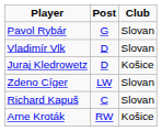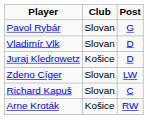 <table class="wikitable" style="text-align: center;">
 <tr>
 <td><strong>Player</strong></td>
+<td><strong>Club</strong></td>
 <td><strong>Post</strong></td>
-<td><strong>Club</strong></td>
 </tr>
 <tr>
 <td align="left"> <a href='#'>Pavol Rybár</a></td>
+<td>Slovan</td>
 <td><a href='#'>G</a></td>
-<td>Slovan</td>
 </tr>
 <tr>
 <td align="left"> <a href='#'>Vladimír Vlk</a></td>
+<td>Slovan</td>
 <td><a href='#'>D</a></td>
-<td>Slovan</td>
 </tr>
 <tr>
 <td align="left"> <a href='#'>Juraj Kledrowetz</a></td>
+<td>Košice</td>
 <td><a href='#'>D</a></td>
-<td>Košice</td>
 </tr>
 <tr>
 <td align="left"> <a href='#'>Zdeno Cíger</a></td>
+<td>Slovan</td>
 <td><a href='#'>LW</a></td>
-<td>Slovan</td>
 </tr>
 <tr>
 <td align="left"> <a href='#'>Richard Kapuš</a></td>
+<td>Slovan</td>
 <td><a href='#'>C</a></td>
-<td>Slovan</td>
 </tr>
 <tr>
 <td align="left"> <a href='#'>Arne Kroták</a></td>
+<td>Košice</td>
 <td><a href='#'>RW</a></td>
-<td>Košice</td>
 </tr>
 </table>
